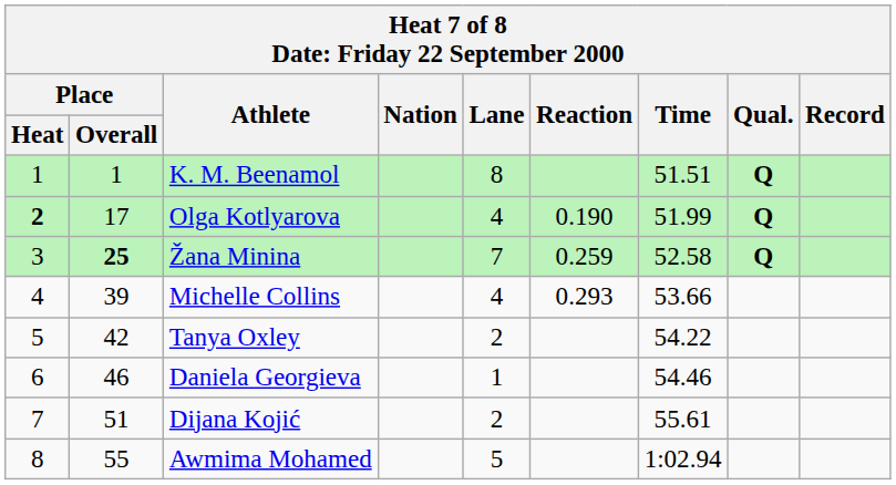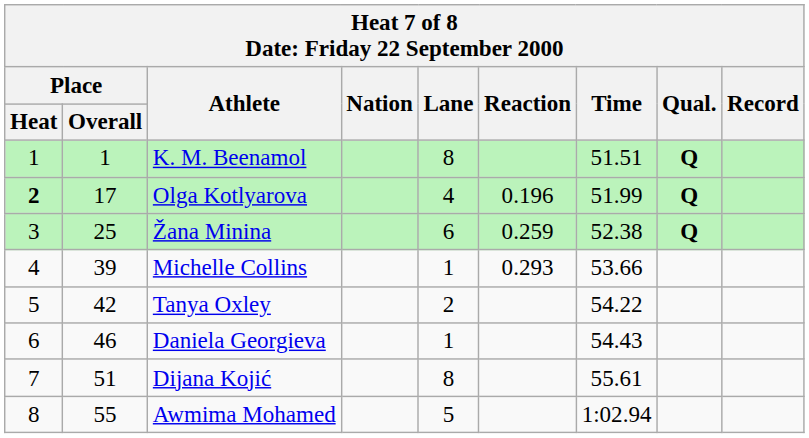 <table class="wikitable sortable">
 <tr>
 <th colspan=9>Heat 7 of 8 <br> Date: Friday 22 September 2000 <br></th>
 </tr>
 <tr>
 <th colspan=2>Place</th>
 <th rowspan=2>Athlete</th>
 <th rowspan=2>Nation</th>
 <th rowspan=2>Lane</th>
 <th rowspan=2>Reaction</th>
 <th rowspan=2>Time</th>
 <th rowspan=2>Qual.</th>
 <th rowspan=2>Record</th>
 </tr>
 <tr>
 <th>Heat</th>
 <th>Overall</th>
 </tr>
 <tr bgcolor = "bbf3bb">
 <td align="center">1</td>
 <td align="center">1</td>
 <td align="left"><a href='#'>K. M. Beenamol</a></td>
 <td align="left"></td>
 <td align="center">8</td>
 <td align="center"></td>
 <td align="center">51.51</td>
 <td align="center"><strong>Q </strong></td>
 <td align="center"></td>
 </tr>
 <tr bgcolor = "bbf3bb">
 <td align="center"><strong>2</strong></td>
 <td align="center">17</td>
 <td align="left"><a href='#'>Olga Kotlyarova</a></td>
 <td align="left"></td>
 <td align="center">4</td>
-<td align="center">0.190</td>
+<td align="center">0.196</td>
 <td align="center">51.99</td>
 <td align="center"><strong>Q </strong></td>
 <td align="center"></td>
 </tr>
 <tr bgcolor = "bbf3bb">
 <td align="center">3</td>
-<td align="center"><strong>25</strong></td>
+<td align="center">25</td>
 <td align="left"><a href='#'>Žana Minina</a></td>
 <td align="left"></td>
-<td align="center">7</td>
+<td align="center">6</td>
 <td align="center">0.259</td>
-<td align="center">52.58</td>
+<td align="center">52.38</td>
 <td align="center"><strong>Q</strong></td>
 <td align="center"></td>
 </tr>
 <tr>
 <td align="center">4</td>
 <td align="center">39</td>
 <td align="left"><a href='#'>Michelle Collins</a></td>
 <td align="left"></td>
-<td align="center">4</td>
+<td align="center">1</td>
 <td align="center">0.293</td>
 <td align="center">53.66</td>
 <td align="center"></td>
 <td align="center"></td>
 </tr>
 <tr>
 <td align="center">5</td>
 <td align="center">42</td>
 <td align="left"><a href='#'>Tanya Oxley</a></td>
 <td align="left"></td>
 <td align="center">2</td>
 <td align="center"></td>
 <td align="center">54.22</td>
 <td align="center"></td>
 <td align="center"></td>
 </tr>
 <tr>
 <td align="center">6</td>
 <td align="center">46</td>
 <td align="left"><a href='#'>Daniela Georgieva</a></td>
 <td align="left"></td>
 <td align="center">1</td>
 <td align="center"></td>
-<td align="center">54.46</td>
+<td align="center">54.43</td>
 <td align="center"></td>
 <td align="center"></td>
 </tr>
 <tr>
 <td align="center">7</td>
 <td align="center">51</td>
 <td align="left"><a href='#'>Dijana Kojić</a></td>
 <td align="left"></td>
-<td align="center">2</td>
+<td align="center">8</td>
 <td align="center"></td>
 <td align="center">55.61</td>
 <td align="center"></td>
 <td align="center"></td>
 </tr>
 <tr>
 <td align="center">8</td>
 <td align="center">55</td>
 <td align="left"><a href='#'>Awmima Mohamed</a></td>
 <td align="left"></td>
 <td align="center">5</td>
 <td align="center"></td>
 <td align="center">1:02.94</td>
 <td align="center"></td>
 <td align="center"></td>
 </tr>
 </table>
